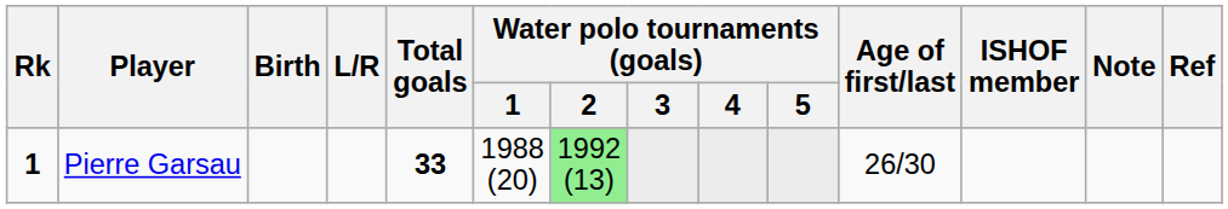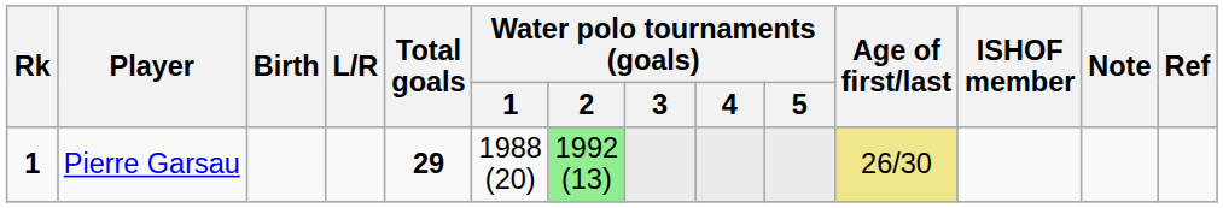 <table class="wikitable sortable" style="text-align: center; font-size: 90%; margin-left: 1em;">
 <tr>
 <th rowspan="2">Rk</th>
 <th rowspan="2">Player</th>
 <th rowspan="2">Birth</th>
 <th rowspan="2">L/R</th>
 <th rowspan="2">Total<br>goals</th>
 <th colspan="5">Water polo tournaments<br>(goals)</th>
 <th rowspan="2">Age of<br>first/last</th>
 <th rowspan="2">ISHOF<br>member</th>
 <th rowspan="2">Note</th>
 <th rowspan="2" class="unsortable">Ref</th>
 </tr>
 <tr>
 <th>1</th>
 <th style="width: 2em;" class="unsortable">2</th>
 <th style="width: 2em;" class="unsortable">3</th>
 <th style="width: 2em;" class="unsortable">4</th>
 <th style="width: 2em;" class="unsortable">5</th>
 </tr>
 <tr>
 <td><strong>1</strong></td>
 <td style="text-align: left;" data-sort-value="Garsau, Pierre"><a href='#'>Pierre Garsau</a></td>
 <td></td>
 <td></td>
-<td><strong>33</strong></td>
+<td><strong>29</strong></td>
 <td>1988<br>(20)</td>
 <td style="background: lightgreen;">1992<br>(13)</td>
 <td style="background-color: #ececec;"></td>
 <td style="background-color: #ececec;"></td>
 <td style="background-color: #ececec;"></td>
-<td>26/30</td>
+<td style="background: khaki;">26/30</td>
 <td></td>
 <td style="text-align: left;"></td>
 <td></td>
 </tr>
 </table>
